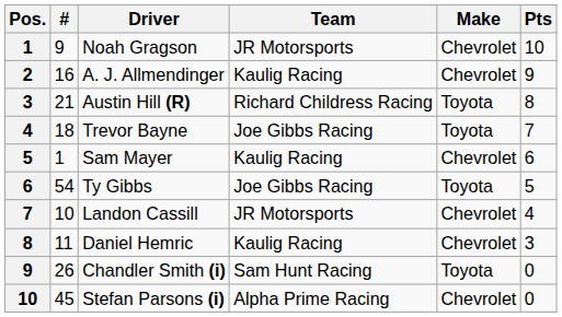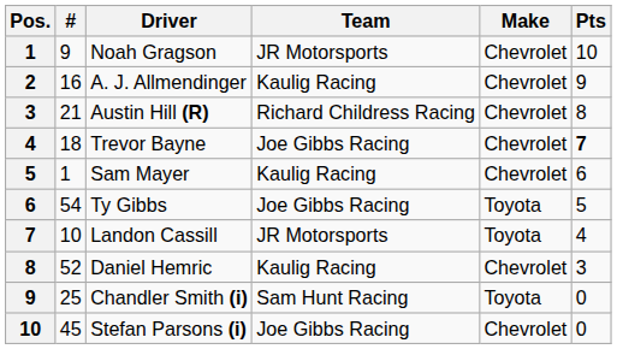 <table class="wikitable" style="font-size:95%">
 <tr>
 <th>Pos.</th>
 <th>#</th>
 <th>Driver</th>
 <th>Team</th>
 <th>Make</th>
 <th>Pts</th>
 </tr>
 <tr>
 <th>1</th>
 <td>9</td>
 <td>Noah Gragson</td>
 <td>JR Motorsports</td>
 <td>Chevrolet</td>
 <td>10</td>
 </tr>
 <tr>
 <th>2</th>
 <td>16</td>
 <td>A. J. Allmendinger</td>
 <td>Kaulig Racing</td>
 <td>Chevrolet</td>
 <td>9</td>
 </tr>
 <tr>
 <th>3</th>
 <td>21</td>
 <td>Austin Hill <strong>(R)</strong></td>
 <td>Richard Childress Racing</td>
-<td>Toyota</td>
+<td>Chevrolet</td>
 <td>8</td>
 </tr>
 <tr>
 <th>4</th>
 <td>18</td>
 <td>Trevor Bayne</td>
 <td>Joe Gibbs Racing</td>
-<td>Toyota</td>
-<td>7</td>
+<td>Chevrolet</td>
+<td><strong>7</strong></td>
 </tr>
 <tr>
 <th>5</th>
 <td>1</td>
 <td>Sam Mayer</td>
 <td>Kaulig Racing</td>
 <td>Chevrolet</td>
 <td>6</td>
 </tr>
 <tr>
 <th>6</th>
 <td>54</td>
 <td>Ty Gibbs</td>
 <td>Joe Gibbs Racing</td>
 <td>Toyota</td>
 <td>5</td>
 </tr>
 <tr>
 <th>7</th>
 <td>10</td>
 <td>Landon Cassill</td>
 <td>JR Motorsports</td>
-<td>Chevrolet</td>
+<td>Toyota</td>
 <td>4</td>
 </tr>
 <tr>
 <th>8</th>
-<td>11</td>
+<td>52</td>
 <td>Daniel Hemric</td>
 <td>Kaulig Racing</td>
 <td>Chevrolet</td>
 <td>3</td>
 </tr>
 <tr>
 <th>9</th>
-<td>26</td>
+<td>25</td>
 <td>Chandler Smith <strong>(i)</strong></td>
 <td>Sam Hunt Racing</td>
 <td>Toyota</td>
 <td>0</td>
 </tr>
 <tr>
 <th>10</th>
 <td>45</td>
 <td>Stefan Parsons <strong>(i)</strong></td>
-<td>Alpha Prime Racing</td>
+<td>Joe Gibbs Racing</td>
 <td>Chevrolet</td>
 <td>0</td>
 </tr>
 </table>
